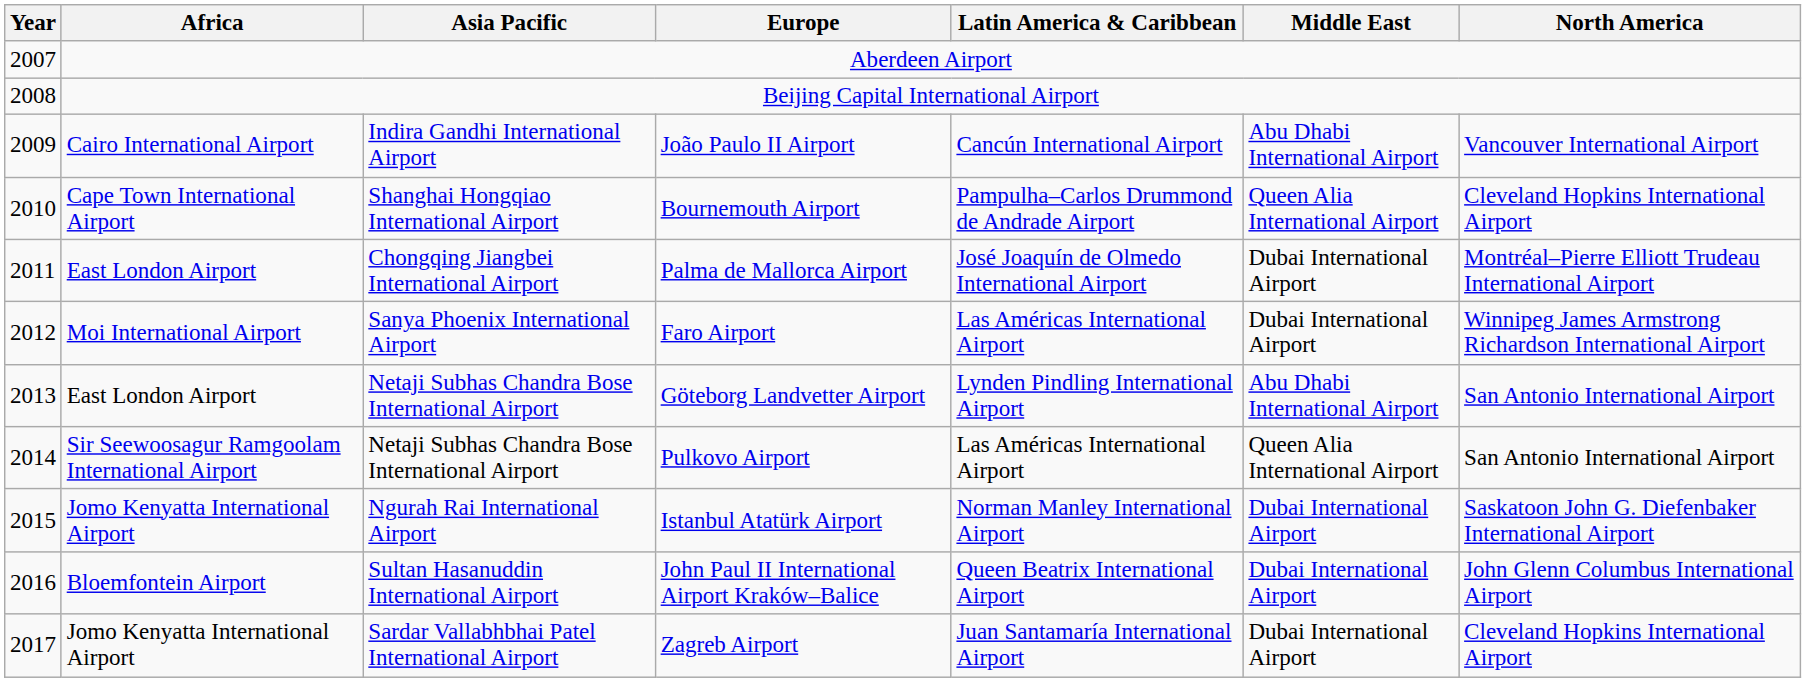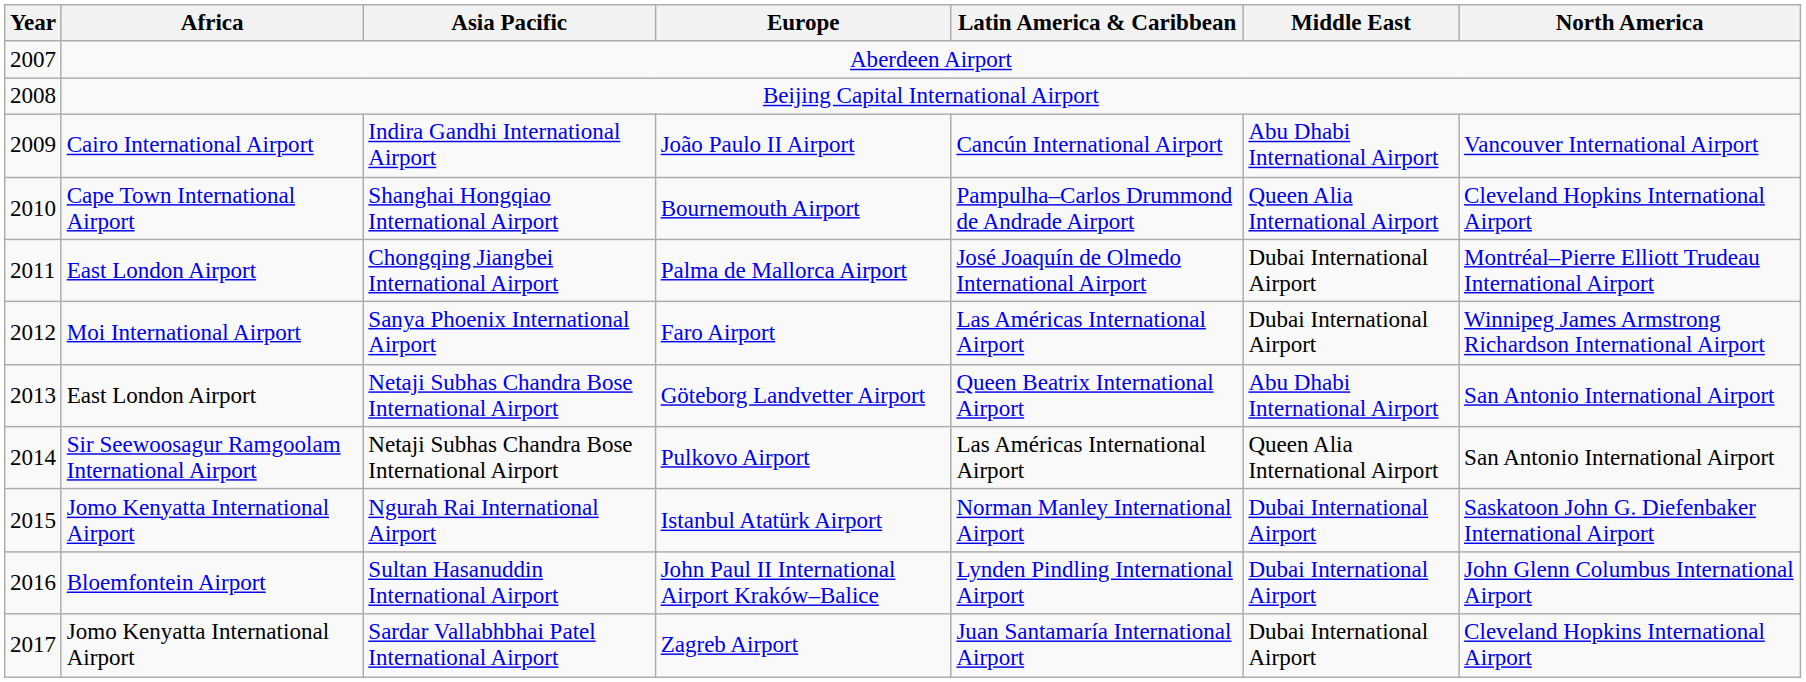 <table class="wikitable">
 <tr>
 <th>Year</th>
 <th>Africa</th>
 <th>Asia Pacific</th>
 <th>Europe</th>
 <th>Latin America & Caribbean</th>
 <th>Middle East</th>
 <th>North America</th>
 </tr>
 <tr>
 <td>2007</td>
 <td colspan=6 align=center> <a href='#'>Aberdeen Airport</a></td>
 </tr>
 <tr>
 <td>2008</td>
 <td colspan=6 align=center> <a href='#'>Beijing Capital International Airport</a></td>
 </tr>
 <tr>
 <td>2009</td>
 <td> <a href='#'>Cairo International Airport</a></td>
 <td> <a href='#'>Indira Gandhi International Airport</a></td>
 <td> <a href='#'>João Paulo II Airport</a></td>
 <td> <a href='#'>Cancún International Airport</a></td>
 <td> <a href='#'>Abu Dhabi International Airport</a></td>
 <td> <a href='#'>Vancouver International Airport</a></td>
 </tr>
 <tr>
 <td>2010</td>
 <td> <a href='#'>Cape Town International Airport</a></td>
 <td> <a href='#'>Shanghai Hongqiao International Airport</a></td>
 <td> <a href='#'>Bournemouth Airport</a></td>
 <td> <a href='#'>Pampulha–Carlos Drummond de Andrade Airport</a></td>
 <td> <a href='#'>Queen Alia International Airport</a></td>
 <td> <a href='#'>Cleveland Hopkins International Airport</a></td>
 </tr>
 <tr>
 <td>2011</td>
 <td> <a href='#'>East London Airport</a></td>
 <td> <a href='#'>Chongqing Jiangbei International Airport</a></td>
 <td> <a href='#'>Palma de Mallorca Airport</a></td>
 <td> <a href='#'>José Joaquín de Olmedo International Airport</a></td>
 <td> Dubai International Airport</td>
 <td> <a href='#'>Montréal–Pierre Elliott Trudeau International Airport</a></td>
 </tr>
 <tr>
 <td>2012</td>
 <td> <a href='#'>Moi International Airport</a></td>
 <td> <a href='#'>Sanya Phoenix International Airport</a></td>
 <td> <a href='#'>Faro Airport</a></td>
 <td> <a href='#'>Las Américas International Airport</a></td>
 <td> Dubai International Airport</td>
 <td> <a href='#'>Winnipeg James Armstrong Richardson International Airport</a></td>
 </tr>
 <tr>
 <td>2013</td>
 <td> East London Airport</td>
 <td> <a href='#'>Netaji Subhas Chandra Bose International Airport</a></td>
 <td> <a href='#'>Göteborg Landvetter Airport</a></td>
-<td> <a href='#'>Lynden Pindling International Airport</a></td>
+<td> <a href='#'>Queen Beatrix International Airport</a></td>
 <td> <a href='#'>Abu Dhabi International Airport</a></td>
 <td> <a href='#'>San Antonio International Airport</a></td>
 </tr>
 <tr>
 <td>2014</td>
 <td> <a href='#'>Sir Seewoosagur Ramgoolam International Airport</a></td>
 <td> Netaji Subhas Chandra Bose International Airport</td>
 <td> <a href='#'>Pulkovo Airport</a></td>
 <td> Las Américas International Airport</td>
 <td> Queen Alia International Airport</td>
 <td> San Antonio International Airport</td>
 </tr>
 <tr>
 <td>2015</td>
 <td> <a href='#'>Jomo Kenyatta International Airport</a></td>
 <td> <a href='#'>Ngurah Rai International Airport</a></td>
 <td> <a href='#'>Istanbul Atatürk Airport</a></td>
 <td> <a href='#'>Norman Manley International Airport</a></td>
 <td> <a href='#'>Dubai International Airport</a></td>
 <td> <a href='#'>Saskatoon John G. Diefenbaker International Airport</a></td>
 </tr>
 <tr>
 <td>2016</td>
 <td> <a href='#'>Bloemfontein Airport</a></td>
 <td> <a href='#'>Sultan Hasanuddin International Airport</a></td>
 <td> <a href='#'>John Paul II International Airport Kraków–Balice</a></td>
-<td> <a href='#'>Queen Beatrix International Airport</a></td>
+<td> <a href='#'>Lynden Pindling International Airport</a></td>
 <td> <a href='#'>Dubai International Airport</a></td>
 <td> <a href='#'>John Glenn Columbus International Airport</a></td>
 </tr>
 <tr>
 <td>2017</td>
 <td> Jomo Kenyatta International Airport</td>
 <td> <a href='#'>Sardar Vallabhbhai Patel International Airport</a></td>
 <td> <a href='#'>Zagreb Airport</a></td>
 <td> <a href='#'>Juan Santamaría International Airport</a></td>
 <td> Dubai International Airport</td>
 <td> <a href='#'>Cleveland Hopkins International Airport</a></td>
 </tr>
 </table>
